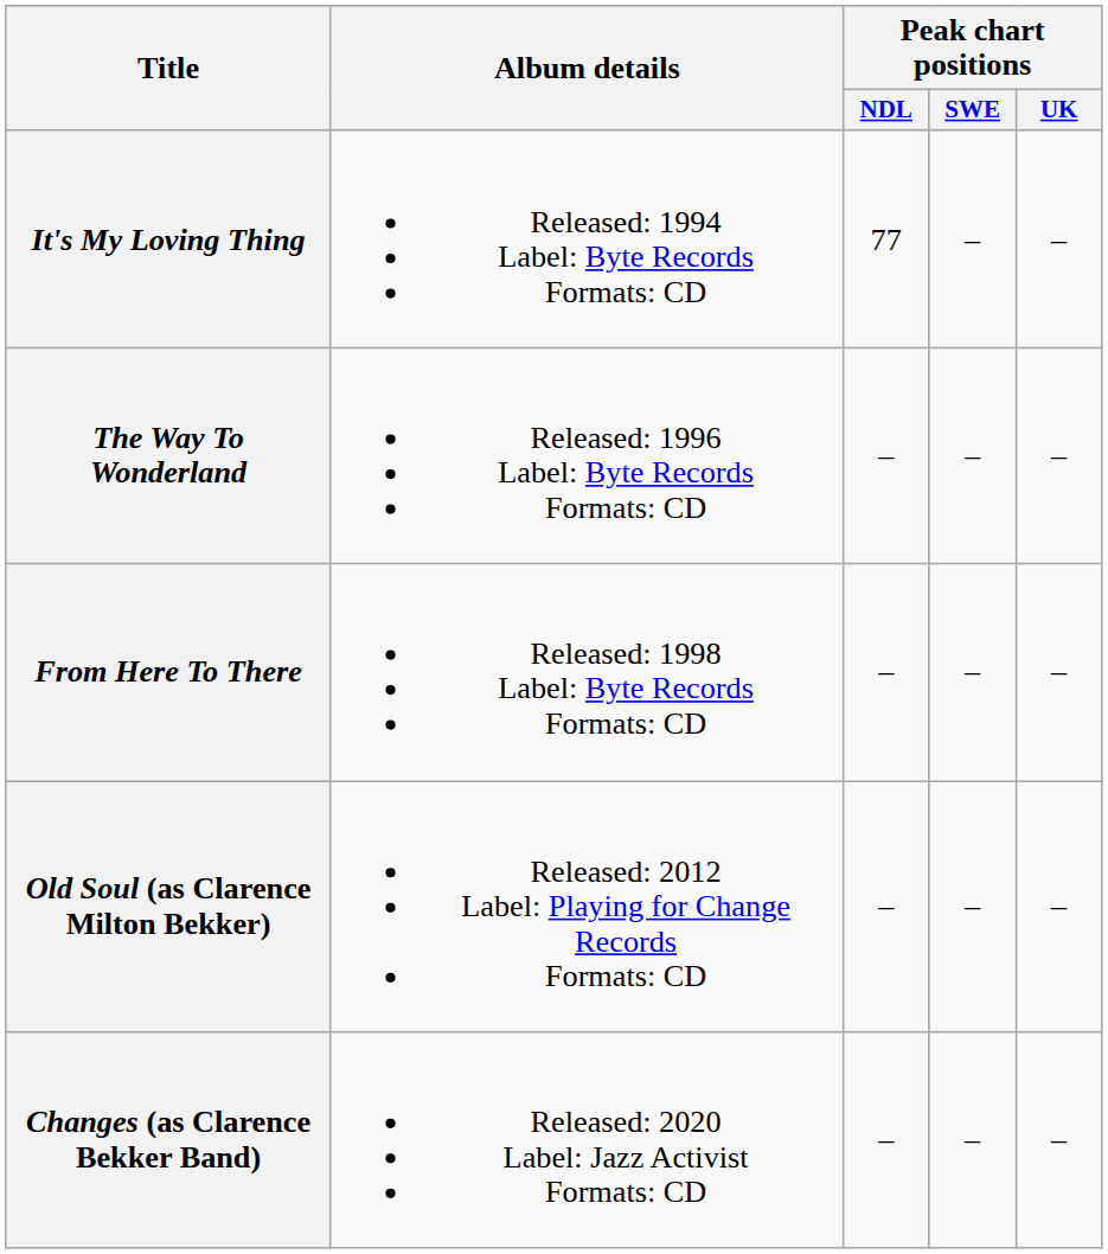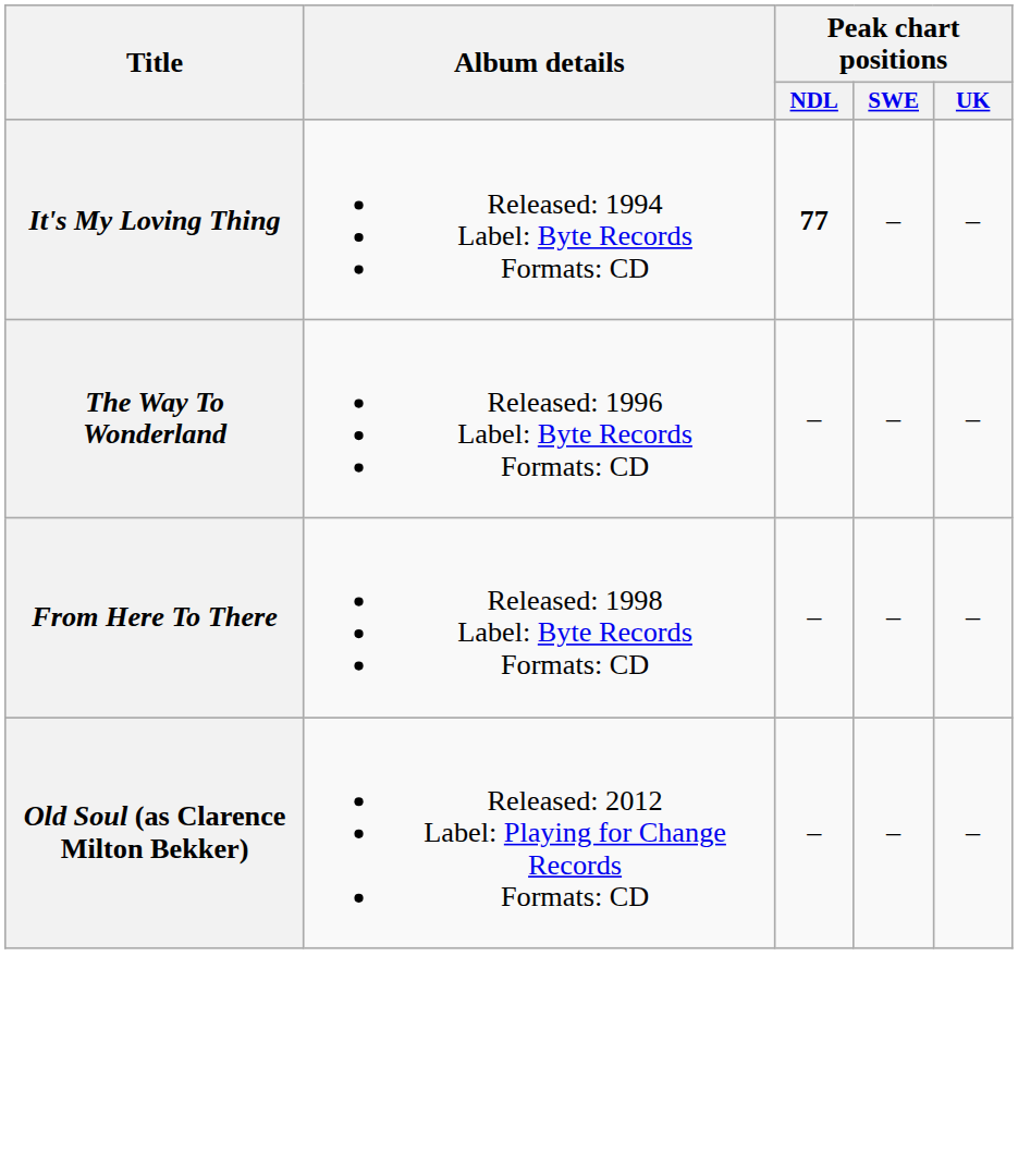 <table class="wikitable plainrowheaders" style="text-align:center;" border="1">
 <tr>
 <th scope="col" rowspan="2" style="width:10em;">Title</th>
 <th scope="col" rowspan="2" style="width:16em;">Album details</th>
 <th scope="col" colspan="3">Peak chart positions</th>
 </tr>
 <tr>
 <th scope="col" style="width:3em;font-size:80%;"><a href='#'>NDL</a></th>
 <th scope="col" style="width:3em;font-size:80%;"><a href='#'>SWE</a></th>
 <th scope="col" style="width:3em;font-size:80%;"><a href='#'>UK</a></th>
 </tr>
 <tr>
 <th scope="row"><em>It's My Loving Thing</em></th>
 <td><br><ul><li>Released: 1994</li><li>Label: <a href='#'>Byte Records</a></li><li>Formats: CD</li></ul></td>
-<td>77</td>
+<td><strong>77</strong></td>
 <td>–</td>
 <td>–</td>
 </tr>
 <tr>
 <th scope="row"><em>The Way To Wonderland</em></th>
 <td><br><ul><li>Released: 1996</li><li>Label: <a href='#'>Byte Records</a></li><li>Formats: CD</li></ul></td>
 <td>–</td>
 <td>–</td>
 <td>–</td>
 </tr>
 <tr>
 <th scope="row"><em>From Here To There</em></th>
 <td><br><ul><li>Released: 1998</li><li>Label: <a href='#'>Byte Records</a></li><li>Formats: CD</li></ul></td>
 <td>–</td>
 <td>–</td>
 <td>–</td>
 </tr>
 <tr>
 <th scope="row"><em>Old Soul</em> (as Clarence Milton Bekker)</th>
 <td><br><ul><li>Released: 2012</li><li>Label: <a href='#'>Playing for Change Records</a></li><li>Formats: CD</li></ul></td>
 <td>–</td>
 <td>–</td>
 <td>–</td>
 </tr>
-<tr>
-<th scope="row"><em>Changes</em> (as Clarence Bekker Band)</th>
-<td><br><ul><li>Released: 2020</li><li>Label: Jazz Activist</li><li>Formats: CD</li></ul></td>
-<td>–</td>
-<td>–</td>
-<td>–</td>
-</tr>
 </table>
